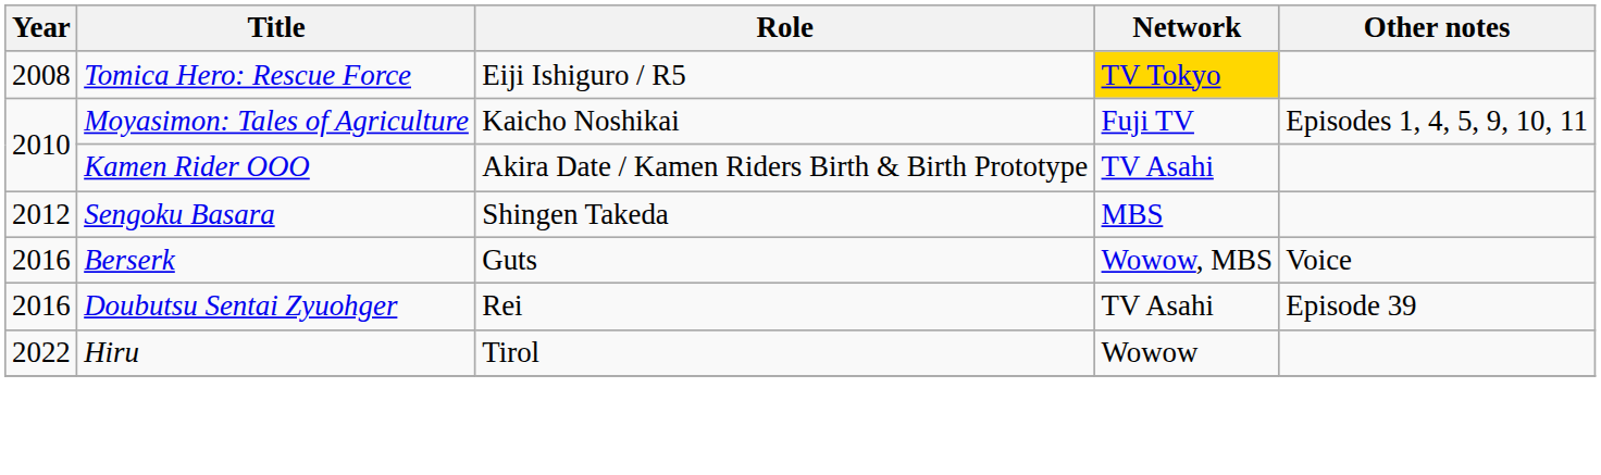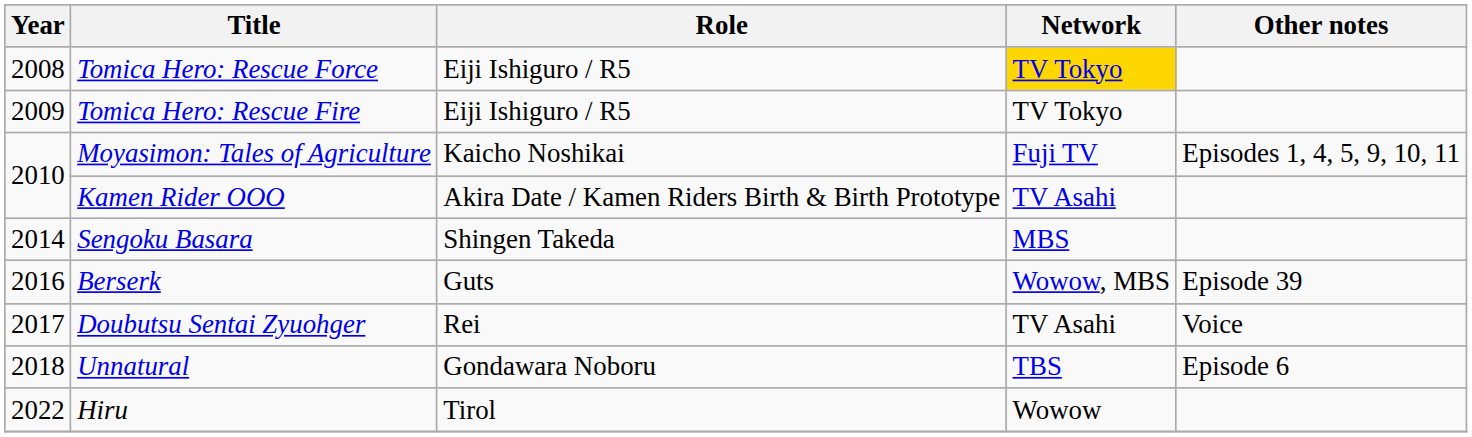 <table class="wikitable">
 <tr>
 <th>Year</th>
 <th>Title</th>
 <th>Role</th>
 <th>Network</th>
 <th>Other notes</th>
 </tr>
 <tr>
 <td>2008</td>
 <td><em><a href='#'>Tomica Hero: Rescue Force</a></em></td>
 <td>Eiji Ishiguro / R5</td>
 <td style="background: gold;"><a href='#'>TV Tokyo</a></td>
 <td></td>
 </tr>
 <tr>
+<td>2009</td>
+<td><em><a href='#'>Tomica Hero: Rescue Fire</a></em></td>
+<td>Eiji Ishiguro / R5</td>
+<td>TV Tokyo</td>
+<td></td>
+</tr>
+<tr>
 <td rowspan="2">2010</td>
 <td><em><a href='#'>Moyasimon: Tales of Agriculture</a></em></td>
 <td>Kaicho Noshikai</td>
 <td><a href='#'>Fuji TV</a></td>
 <td>Episodes 1, 4, 5, 9, 10, 11</td>
 </tr>
 <tr>
 <td><em><a href='#'>Kamen Rider OOO</a></em></td>
 <td>Akira Date / Kamen Riders Birth & Birth Prototype</td>
 <td><a href='#'>TV Asahi</a></td>
 <td></td>
 </tr>
 <tr>
-<td>2012</td>
+<td>2014</td>
 <td><em><a href='#'>Sengoku Basara</a></em></td>
 <td>Shingen Takeda</td>
 <td><a href='#'>MBS</a></td>
 <td></td>
 </tr>
 <tr>
 <td>2016</td>
 <td><em><a href='#'>Berserk</a></em></td>
 <td>Guts</td>
 <td><a href='#'>Wowow</a>, MBS</td>
+<td>Episode 39</td>
+</tr>
+<tr>
+<td>2017</td>
+<td><em><a href='#'>Doubutsu Sentai Zyuohger</a></em></td>
+<td>Rei</td>
+<td>TV Asahi</td>
 <td>Voice</td>
 </tr>
 <tr>
-<td>2016</td>
-<td><em><a href='#'>Doubutsu Sentai Zyuohger</a></em></td>
-<td>Rei</td>
-<td>TV Asahi</td>
-<td>Episode 39</td>
+<td>2018</td>
+<td><em><a href='#'>Unnatural</a></em></td>
+<td>Gondawara Noboru</td>
+<td><a href='#'>TBS</a></td>
+<td>Episode 6</td>
 </tr>
 <tr>
 <td>2022</td>
 <td><em>Hiru</em></td>
 <td>Tirol</td>
 <td>Wowow</td>
 <td></td>
 </tr>
 <tr>
 </tr>
 </table>
